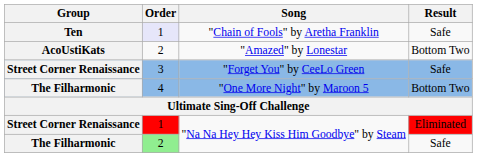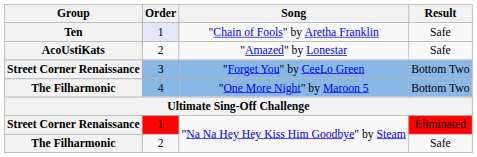 <table class="wikitable plainrowheaders" style="text-align:center;">
 <tr>
 <th scope="col">Group</th>
 <th scope="col">Order</th>
 <th scope="col">Song</th>
 <th scope="col">Result</th>
 </tr>
 <tr>
 <th scope="row">Ten</th>
 <td style="background: lavender;">1</td>
 <td>"<a href='#'>Chain of Fools</a>" by <a href='#'>Aretha Franklin</a></td>
 <td>Safe</td>
 </tr>
 <tr>
 <th scope="row">AcoUstiKats</th>
 <td>2</td>
 <td>"<a href='#'>Amazed</a>" by <a href='#'>Lonestar</a></td>
-<td>Bottom Two</td>
+<td>Safe</td>
 </tr>
 <tr bgcolor="8AB8E6">
 <th scope="row">Street Corner Renaissance</th>
 <td>3</td>
 <td>"<a href='#'>Forget You</a>" by <a href='#'>CeeLo Green</a></td>
-<td>Safe</td>
+<td>Bottom Two</td>
 </tr>
 <tr bgcolor="8AB8E6">
 <th scope="row">The Filharmonic</th>
 <td>4</td>
 <td>"<a href='#'>One More Night</a>" by <a href='#'>Maroon 5</a></td>
 <td>Bottom Two</td>
 </tr>
 <tr>
 <th scope="col" colspan="6">Ultimate Sing-Off Challenge</th>
 </tr>
 <tr>
 <th scope="row">Street Corner Renaissance</th>
 <td bgcolor="red">1</td>
 <td rowspan="2">"<a href='#'>Na Na Hey Hey Kiss Him Goodbye</a>" by <a href='#'>Steam</a></td>
 <td bgcolor="red">Eliminated</td>
 </tr>
 <tr>
 <th scope="row">The Filharmonic</th>
-<td style="background: lightgreen;">2</td>
+<td>2</td>
 <td>Safe</td>
 </tr>
 </table>
